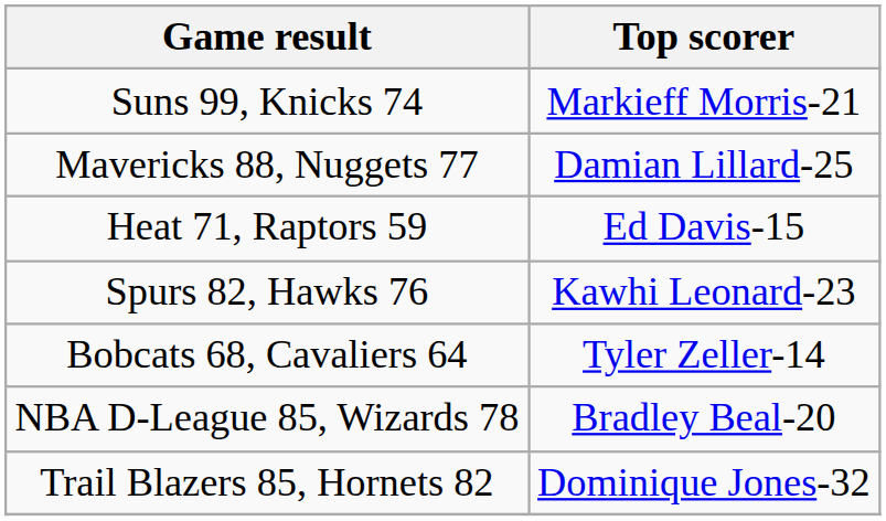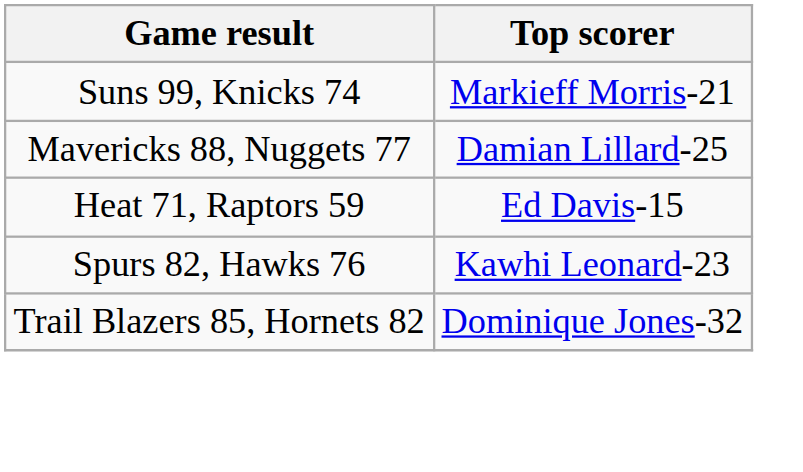 <table class="wikitable" style="text-align:center">
 <tr>
 <th>Game result</th>
 <th>Top scorer</th>
 </tr>
 <tr>
 <td>Suns 99, Knicks 74</td>
 <td><a href='#'>Markieff Morris</a>-21</td>
 </tr>
 <tr>
 <td>Mavericks 88, Nuggets 77</td>
 <td><a href='#'>Damian Lillard</a>-25</td>
 </tr>
 <tr>
 <td>Heat 71, Raptors 59</td>
 <td><a href='#'>Ed Davis</a>-15</td>
 </tr>
 <tr>
 <td>Spurs 82, Hawks 76</td>
 <td><a href='#'>Kawhi Leonard</a>-23</td>
 </tr>
 <tr>
-<td>Bobcats 68, Cavaliers 64</td>
-<td><a href='#'>Tyler Zeller</a>-14</td>
-</tr>
-<tr>
-<td>NBA D-League 85, Wizards 78</td>
-<td><a href='#'>Bradley Beal</a>-20</td>
-</tr>
-<tr>
 <td>Trail Blazers 85, Hornets 82</td>
 <td><a href='#'>Dominique Jones</a>-32</td>
 </tr>
 <tr>
 </tr>
 </table>
